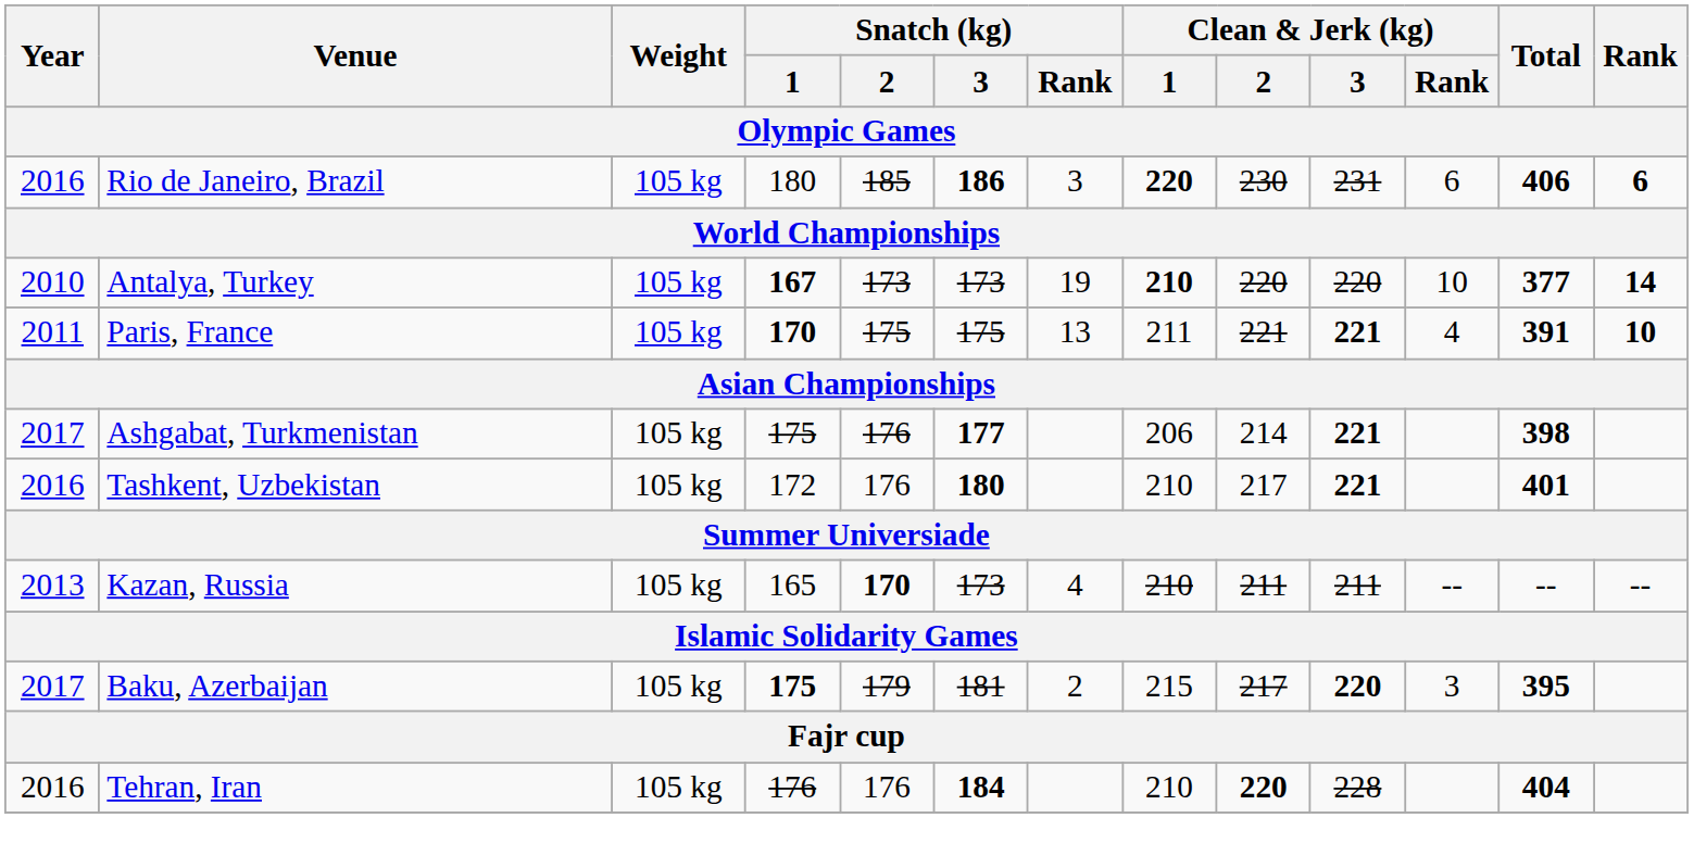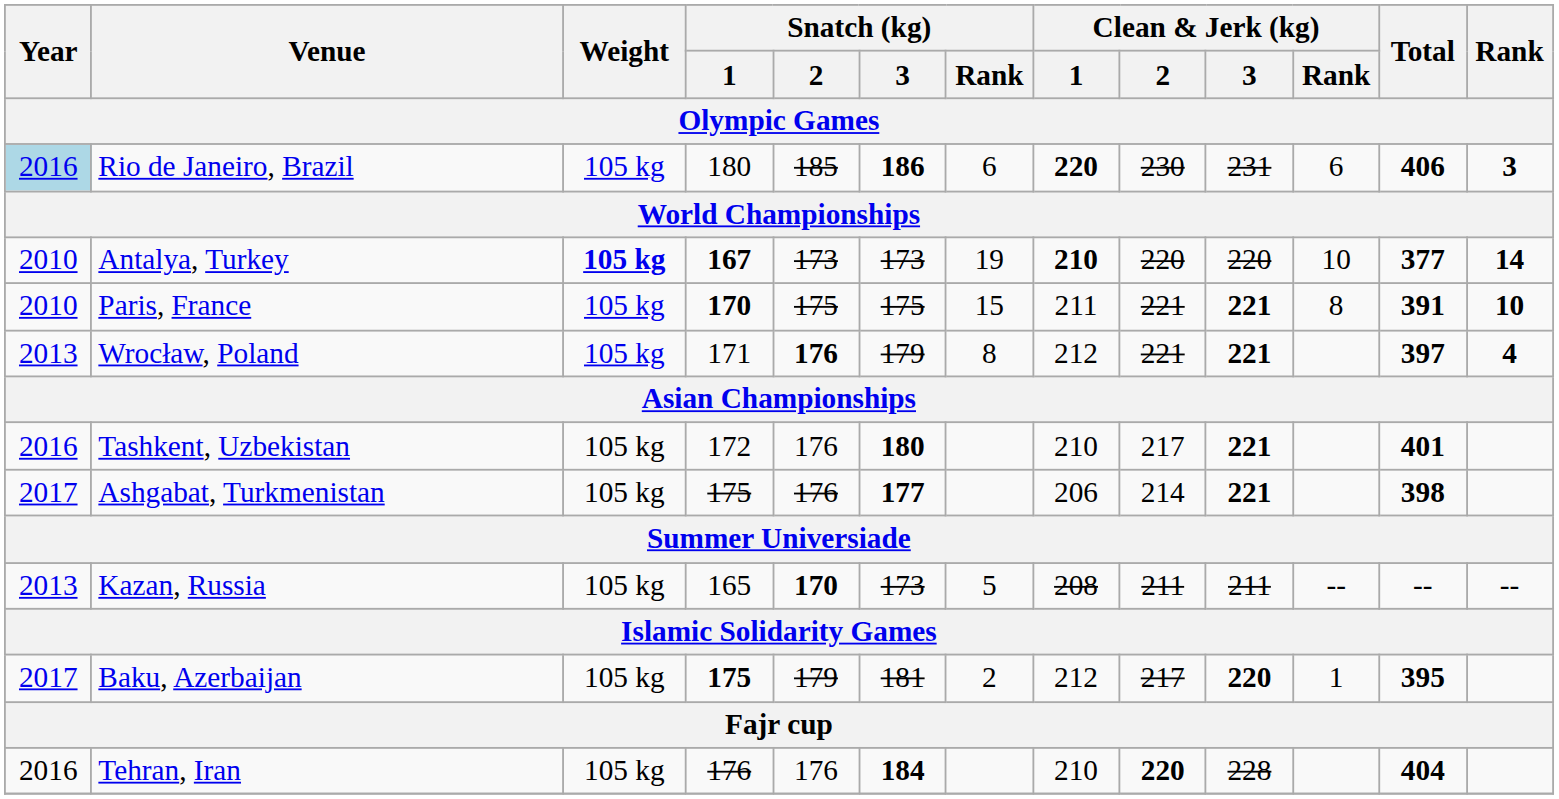 <table class = "wikitable" style="text-align:center;">
 <tr>
 <th rowspan=2 width=40>Year</th>
 <th rowspan=2 width=250>Venue</th>
 <th rowspan=2 width=60>Weight</th>
 <th colspan=4>Snatch (kg)</th>
 <th colspan=4>Clean & Jerk (kg)</th>
 <th rowspan=2 width=40>Total</th>
 <th rowspan=2 width=40>Rank</th>
 </tr>
 <tr>
 <th width=40>1</th>
 <th width=40>2</th>
 <th width=40>3</th>
 <th width=40>Rank</th>
 <th width=40>1</th>
 <th width=40>2</th>
 <th width=40>3</th>
 <th width=40>Rank</th>
 </tr>
 <tr>
 <th colspan=13><a href='#'>Olympic Games</a></th>
 </tr>
 <tr>
-<td><a href='#'>2016</a></td>
+<td style="background: lightblue;"><a href='#'>2016</a></td>
 <td align=left> <a href='#'>Rio de Janeiro</a>, <a href='#'>Brazil</a></td>
 <td><a href='#'>105 kg</a></td>
 <td>180</td>
 <td><s>185</s></td>
 <td><strong>186</strong></td>
-<td>3</td>
+<td>6</td>
 <td><strong>220</strong></td>
 <td><s>230</s></td>
 <td><s>231</s></td>
 <td>6</td>
 <td><strong>406</strong></td>
-<td><strong>6</strong></td>
+<td><strong>3</strong></td>
 </tr>
 <tr>
 <th colspan=13><a href='#'>World Championships</a></th>
 </tr>
 <tr>
 <td><a href='#'>2010</a></td>
 <td align=left> <a href='#'>Antalya</a>, <a href='#'>Turkey</a></td>
-<td><a href='#'>105 kg</a></td>
+<td><strong><a href='#'>105 kg</a></strong></td>
 <td><strong>167</strong></td>
 <td><s>173</s></td>
 <td><s>173</s></td>
 <td>19</td>
 <td><strong>210</strong></td>
 <td><s>220</s></td>
 <td><s>220</s></td>
 <td>10</td>
 <td><strong>377</strong></td>
 <td><strong>14</strong></td>
 </tr>
 <tr>
-<td><a href='#'>2011</a></td>
+<td><a href='#'>2010</a></td>
 <td align=left> <a href='#'>Paris</a>, <a href='#'>France</a></td>
 <td><a href='#'>105 kg</a></td>
 <td><strong>170</strong></td>
 <td><s>175</s></td>
 <td><s>175</s></td>
-<td>13</td>
+<td>15</td>
 <td>211</td>
 <td><s>221</s></td>
 <td><strong>221</strong></td>
-<td>4</td>
+<td>8</td>
 <td><strong>391</strong></td>
 <td><strong>10</strong></td>
 </tr>
 <tr>
+<td><a href='#'>2013</a></td>
+<td align=left> <a href='#'>Wrocław</a>, <a href='#'>Poland</a></td>
+<td><a href='#'>105 kg</a></td>
+<td>171</td>
+<td><strong>176</strong></td>
+<td><s>179</s></td>
+<td>8</td>
+<td>212</td>
+<td><s>221</s></td>
+<td><strong>221</strong></td>
+<td><strong></strong></td>
+<td><strong>397</strong></td>
+<td><strong>4</strong></td>
+</tr>
+<tr>
 <th colspan=13><a href='#'>Asian Championships</a></th>
+</tr>
+<tr>
+<td><a href='#'>2016</a></td>
+<td align=left> <a href='#'>Tashkent</a>, <a href='#'>Uzbekistan</a></td>
+<td>105 kg</td>
+<td>172</td>
+<td>176</td>
+<td><strong>180</strong></td>
+<td><strong></strong></td>
+<td>210</td>
+<td>217</td>
+<td><strong>221</strong></td>
+<td><strong></strong></td>
+<td><strong>401</strong></td>
+<td><strong></strong></td>
 </tr>
 <tr>
 <td><a href='#'>2017</a></td>
 <td align=left> <a href='#'>Ashgabat</a>, <a href='#'>Turkmenistan</a></td>
 <td>105 kg</td>
 <td><s>175</s></td>
 <td><s>176</s></td>
 <td><strong>177</strong></td>
 <td><strong></strong></td>
 <td>206</td>
 <td>214</td>
 <td><strong>221</strong></td>
 <td><strong></strong></td>
 <td><strong>398</strong></td>
 <td><strong></strong></td>
 </tr>
 <tr>
-<td><a href='#'>2016</a></td>
-<td align=left> <a href='#'>Tashkent</a>, <a href='#'>Uzbekistan</a></td>
-<td>105 kg</td>
-<td>172</td>
-<td>176</td>
-<td><strong>180</strong></td>
-<td><strong></strong></td>
-<td>210</td>
-<td>217</td>
-<td><strong>221</strong></td>
-<td><strong></strong></td>
-<td><strong>401</strong></td>
-<td><strong></strong></td>
-</tr>
-<tr>
 <th colspan=13><a href='#'>Summer Universiade</a></th>
 </tr>
 <tr>
 <td><a href='#'>2013</a></td>
 <td align=left> <a href='#'>Kazan</a>, <a href='#'>Russia</a></td>
 <td>105 kg</td>
 <td>165</td>
 <td><strong>170</strong></td>
 <td><s>173</s></td>
-<td>4</td>
-<td><s>210</s></td>
+<td>5</td>
+<td><s>208</s></td>
 <td><s>211</s></td>
 <td><s>211</s></td>
 <td>--</td>
 <td>--</td>
 <td>--</td>
 </tr>
 <tr>
 <th colspan=13><a href='#'>Islamic Solidarity Games</a></th>
 </tr>
 <tr>
 <td><a href='#'>2017</a></td>
 <td align=left> <a href='#'>Baku</a>, <a href='#'>Azerbaijan</a></td>
 <td>105 kg</td>
 <td><strong>175</strong></td>
 <td><s>179</s></td>
 <td><s>181</s></td>
 <td>2</td>
-<td>215</td>
+<td>212</td>
 <td><s>217</s></td>
 <td><strong>220</strong></td>
-<td>3</td>
+<td>1</td>
 <td><strong>395</strong></td>
 <td></td>
 </tr>
 <tr>
 <th colspan=13>Fajr cup</th>
 </tr>
 <tr>
 <td>2016</td>
 <td align=left> <a href='#'>Tehran</a>, <a href='#'>Iran</a></td>
 <td>105 kg</td>
 <td><s>176</s></td>
 <td>176</td>
 <td><strong>184</strong></td>
 <td><strong></strong></td>
 <td>210</td>
 <td><strong>220</strong></td>
 <td><s>228</s></td>
 <td><strong></strong></td>
 <td><strong>404</strong></td>
 <td><strong></strong></td>
 </tr>
 <tr>
 </tr>
 </table>
